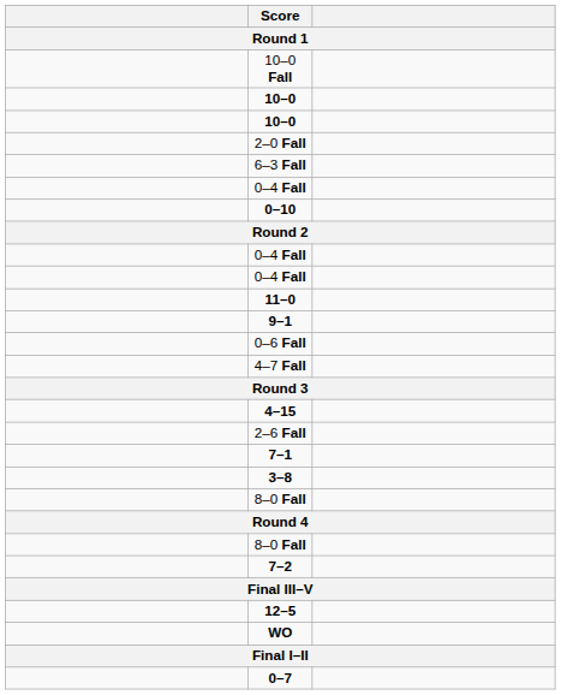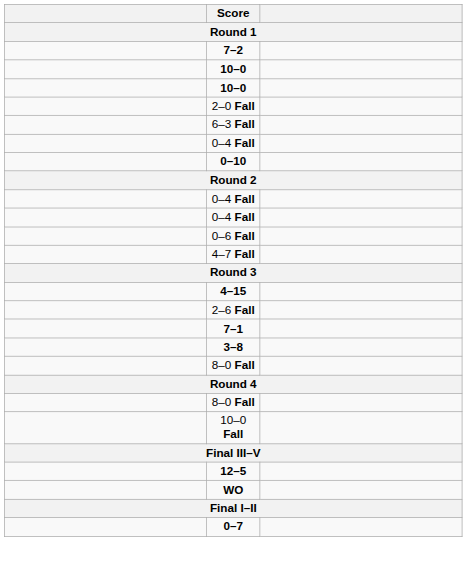 <table class="wikitable" style="text-align: left;">
 <tr>
 <th align="right" width="270"></th>
 <th width="65">Score</th>
 <th align="left" width="270"></th>
 </tr>
 <tr>
 <th colspan="3">Round 1</th>
 </tr>
 <tr>
 <td><strong></strong></td>
-<td align=center>10–0 <strong>Fall</strong></td>
+<td align=center><strong>7–2</strong></td>
 <td></td>
 </tr>
 <tr>
 <td><strong></strong></td>
 <td align=center><strong>10–0</strong></td>
 <td></td>
 </tr>
 <tr>
 <td><strong></strong></td>
 <td align=center><strong>10–0</strong></td>
 <td></td>
 </tr>
 <tr>
 <td><strong></strong></td>
 <td align=center>2–0 <strong>Fall</strong></td>
 <td></td>
 </tr>
 <tr>
 <td><strong></strong></td>
 <td align=center>6–3 <strong>Fall</strong></td>
 <td></td>
 </tr>
 <tr>
 <td></td>
 <td align=center>0–4 <strong>Fall</strong></td>
 <td><strong></strong></td>
 </tr>
 <tr>
 <td></td>
 <td align=center><strong>0–10</strong></td>
 <td><strong></strong></td>
 </tr>
 <tr>
 <th colspan="3">Round 2</th>
 </tr>
 <tr>
 <td></td>
 <td align=center>0–4 <strong>Fall</strong></td>
 <td><strong></strong></td>
 </tr>
 <tr>
 <td></td>
 <td align=center>0–4 <strong>Fall</strong></td>
 <td><strong></strong></td>
-</tr>
-<tr>
-<td><strong></strong></td>
-<td align=center><strong>11–0</strong></td>
-<td></td>
-</tr>
-<tr>
-<td><strong></strong></td>
-<td align=center><strong>9–1</strong></td>
-<td></td>
 </tr>
 <tr>
 <td></td>
 <td align=center>0–6 <strong>Fall</strong></td>
 <td><strong></strong></td>
 </tr>
 <tr>
 <td><strong></strong></td>
 <td align=center>4–7 <strong>Fall</strong></td>
 <td></td>
 </tr>
 <tr>
 <th colspan="3">Round 3</th>
 </tr>
 <tr>
 <td></td>
 <td align=center><strong>4–15</strong></td>
 <td><strong></strong></td>
 </tr>
 <tr>
 <td><strong></strong></td>
 <td align=center>2–6 <strong>Fall</strong></td>
 <td></td>
 </tr>
 <tr>
 <td><strong></strong></td>
 <td align=center><strong>7–1</strong></td>
 <td></td>
 </tr>
 <tr>
 <td></td>
 <td align=center><strong>3–8</strong></td>
 <td><strong></strong></td>
 </tr>
 <tr>
 <td><strong></strong></td>
 <td align=center>8–0 <strong>Fall</strong></td>
 <td></td>
 </tr>
 <tr>
 <th colspan="3">Round 4</th>
 </tr>
 <tr>
 <td><strong></strong></td>
 <td align=center>8–0 <strong>Fall</strong></td>
 <td></td>
 </tr>
 <tr>
 <td><strong></strong></td>
-<td align=center><strong>7–2</strong></td>
+<td align=center>10–0 <strong>Fall</strong></td>
 <td></td>
 </tr>
 <tr>
 <th colspan="3">Final III–V</th>
 </tr>
 <tr>
 <td><strong></strong></td>
 <td align=center><strong>12–5</strong></td>
 <td></td>
 </tr>
 <tr>
 <td><strong></strong></td>
 <td align=center><strong>WO</strong></td>
 <td></td>
 </tr>
 <tr>
 <th colspan="3">Final I–II</th>
 </tr>
 <tr>
 <td></td>
 <td align=center><strong>0–7</strong></td>
 <td><strong></strong></td>
 </tr>
 </table>
